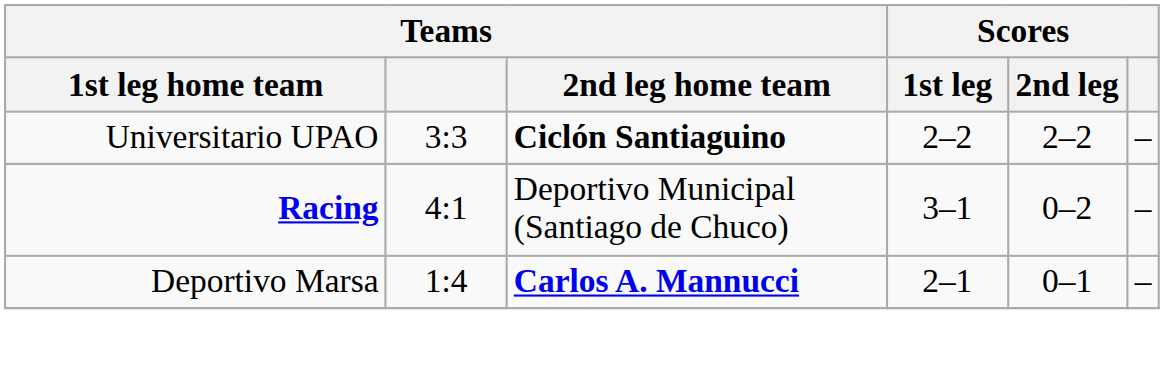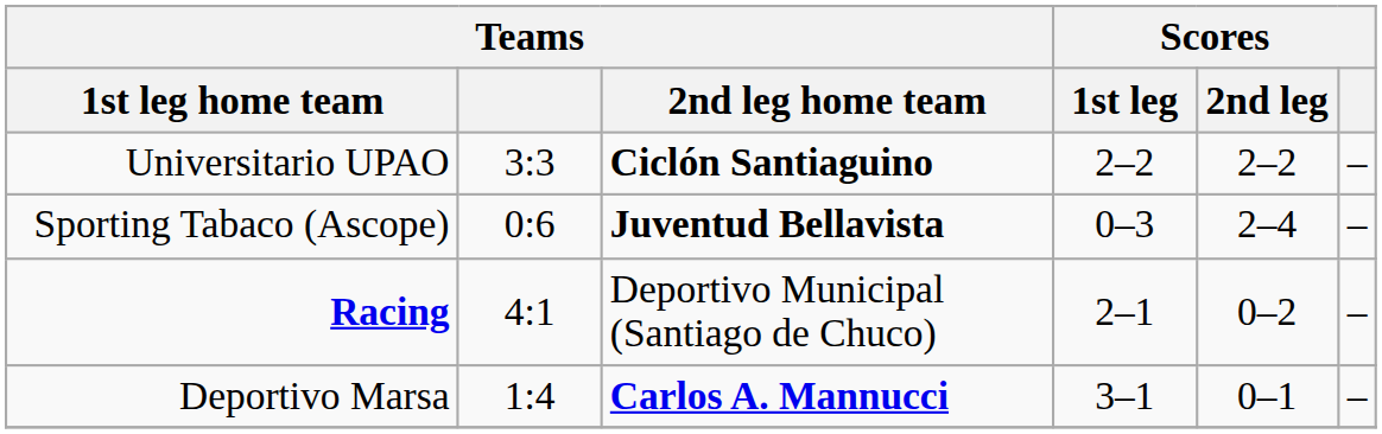 <table class="wikitable" style="text-align: center;">
 <tr>
 <th colspan=3>Teams</th>
 <th colspan=3>Scores</th>
 </tr>
 <tr>
 <th width="175">1st leg home team</th>
 <th width="50"></th>
 <th width="175">2nd leg home team</th>
 <th width="50">1st leg</th>
 <th width="50">2nd leg</th>
 <th></th>
 </tr>
 <tr>
 <td align=right>Universitario UPAO</td>
 <td>3:3</td>
 <td align=left><strong>Ciclón Santiaguino</strong></td>
 <td>2–2</td>
 <td>2–2</td>
 <td>–</td>
 </tr>
 <tr>
+<td align=right>Sporting Tabaco (Ascope)</td>
+<td>0:6</td>
+<td align=left><strong>Juventud Bellavista</strong></td>
+<td>0–3</td>
+<td>2–4</td>
+<td>–</td>
+</tr>
+<tr>
 <td align=right><strong><a href='#'>Racing</a></strong></td>
 <td>4:1</td>
 <td align=left>Deportivo Municipal (Santiago de Chuco)</td>
-<td>3–1</td>
+<td>2–1</td>
 <td>0–2</td>
 <td>–</td>
 </tr>
 <tr>
 <td align=right>Deportivo Marsa</td>
 <td>1:4</td>
 <td align=left><strong><a href='#'>Carlos A. Mannucci</a></strong></td>
-<td>2–1</td>
+<td>3–1</td>
 <td>0–1</td>
 <td>–</td>
 </tr>
 <tr>
 </tr>
 </table>
